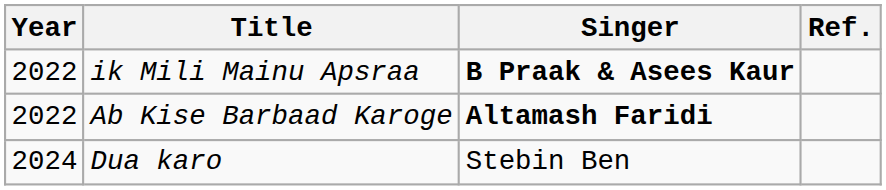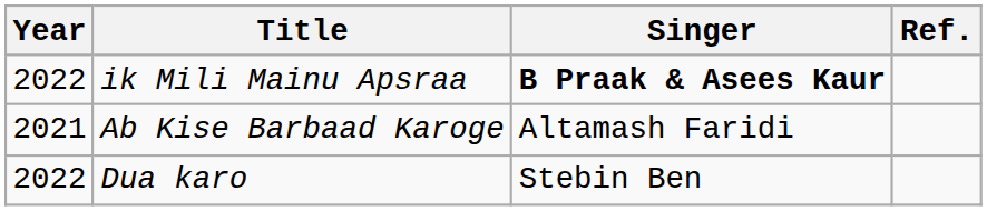 <table class="wikitable sortable">
 <tr>
 <th>Year</th>
 <th>Title</th>
 <th>Singer</th>
 <th>Ref.</th>
 </tr>
 <tr>
 <td>2022</td>
 <td><em>ik Mili Mainu Apsraa</em></td>
 <td><strong>B Praak & Asees Kaur</strong></td>
 <td></td>
 </tr>
 <tr>
-<td>2022</td>
+<td>2021</td>
 <td><em>Ab Kise Barbaad Karoge</em></td>
-<td><strong>Altamash Faridi</strong></td>
+<td>Altamash Faridi</td>
 <td></td>
 </tr>
 <tr>
-<td>2024</td>
+<td>2022</td>
 <td><em>Dua karo</em></td>
 <td>Stebin Ben</td>
 <td></td>
 </tr>
 </table>
